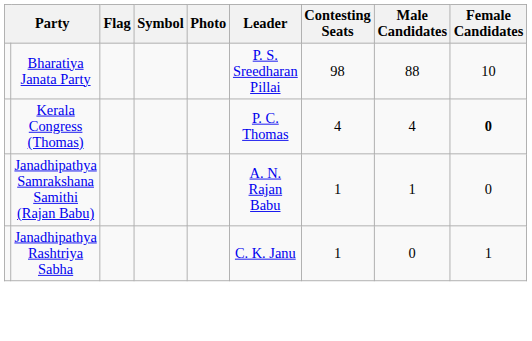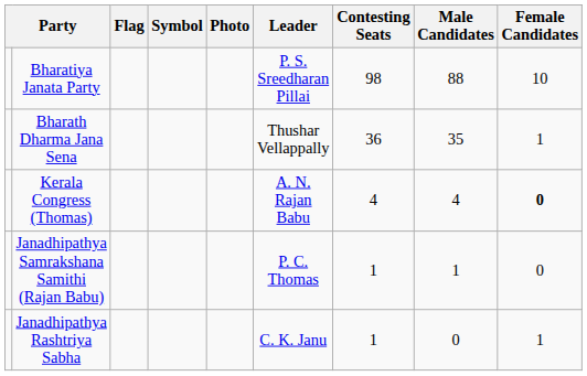 <table class="wikitable" width="40%" style="text-align:center">
 <tr>
 <th colspan="2">Party</th>
 <th>Flag</th>
 <th>Symbol</th>
 <th>Photo</th>
 <th>Leader</th>
 <th>Contesting Seats</th>
 <th>Male Candidates</th>
 <th>Female Candidates</th>
 </tr>
 <tr>
 <td></td>
 <td><a href='#'>Bharatiya Janata Party</a></td>
 <td></td>
 <td></td>
 <td></td>
 <td><a href='#'>P. S. Sreedharan Pillai</a></td>
 <td>98</td>
 <td>88</td>
 <td>10</td>
 </tr>
 <tr>
 <td></td>
+<td><a href='#'>Bharath Dharma Jana Sena</a></td>
+<td></td>
+<td></td>
+<td></td>
+<td>Thushar Vellappally</td>
+<td>36</td>
+<td>35</td>
+<td>1</td>
+</tr>
+<tr>
+<td></td>
 <td><a href='#'>Kerala Congress (Thomas)</a></td>
 <td></td>
 <td></td>
 <td></td>
-<td><a href='#'>P. C. Thomas</a></td>
+<td><a href='#'>A. N. Rajan Babu</a></td>
 <td>4</td>
 <td>4</td>
 <td><strong>0</strong></td>
 </tr>
 <tr>
 <td></td>
 <td><a href='#'>Janadhipathya Samrakshana Samithi (Rajan Babu)</a></td>
 <td></td>
 <td></td>
 <td></td>
-<td><a href='#'>A. N. Rajan Babu</a></td>
+<td><a href='#'>P. C. Thomas</a></td>
 <td>1</td>
 <td>1</td>
 <td>0</td>
 </tr>
 <tr>
 <td></td>
 <td><a href='#'>Janadhipathya Rashtriya Sabha</a></td>
 <td></td>
 <td></td>
 <td></td>
 <td><a href='#'>C. K. Janu</a></td>
 <td>1</td>
 <td>0</td>
 <td>1</td>
 </tr>
 </table>
